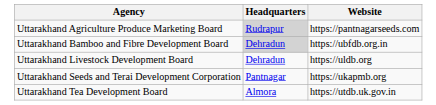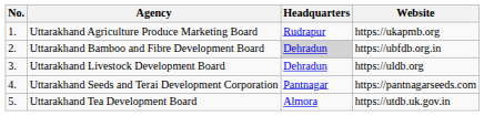 <table class="sortable wikitable" style="margin: 1em auto 1em auto;">
 <tr>
+<th>No.</th>
 <th>Agency</th>
 <th>Headquarters</th>
 <th>Website</th>
 </tr>
 <tr>
+<td>1.</td>
 <td>Uttarakhand Agriculture Produce Marketing Board</td>
-<td style="background: lightgrey;"><a href='#'>Rudrapur</a></td>
-<td>https://pantnagarseeds.com</td>
+<td><a href='#'>Rudrapur</a></td>
+<td>https://ukapmb.org</td>
 </tr>
 <tr>
+<td>2.</td>
 <td>Uttarakhand Bamboo and Fibre Development Board</td>
 <td style="background: lightgrey;"><a href='#'>Dehradun</a></td>
 <td>https://ubfdb.org.in</td>
 </tr>
 <tr>
+<td>3.</td>
 <td>Uttarakhand Livestock Development Board</td>
 <td><a href='#'>Dehradun</a></td>
 <td>https://uldb.org</td>
 </tr>
 <tr>
+<td>4.</td>
 <td>Uttarakhand Seeds and Terai Development Corporation</td>
 <td><a href='#'>Pantnagar</a></td>
-<td>https://ukapmb.org</td>
+<td>https://pantnagarseeds.com</td>
 </tr>
 <tr>
+<td>5.</td>
 <td>Uttarakhand Tea Development Board</td>
 <td><a href='#'>Almora</a></td>
 <td>https://utdb.uk.gov.in</td>
 </tr>
 </table>
